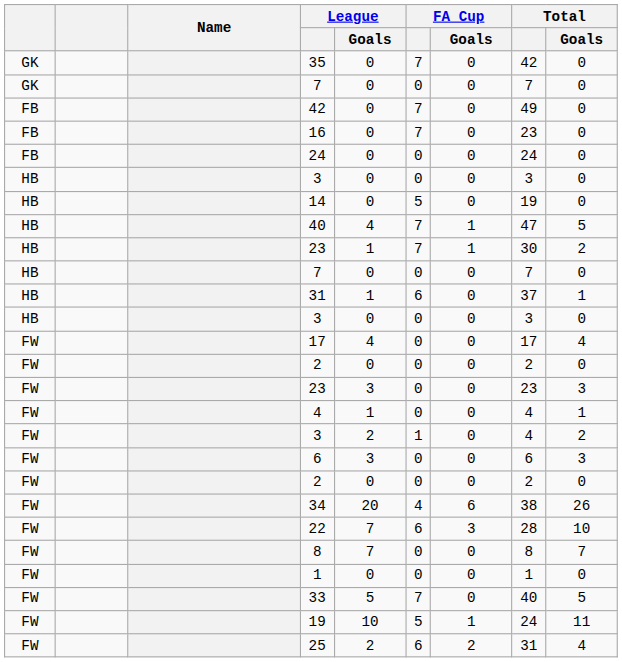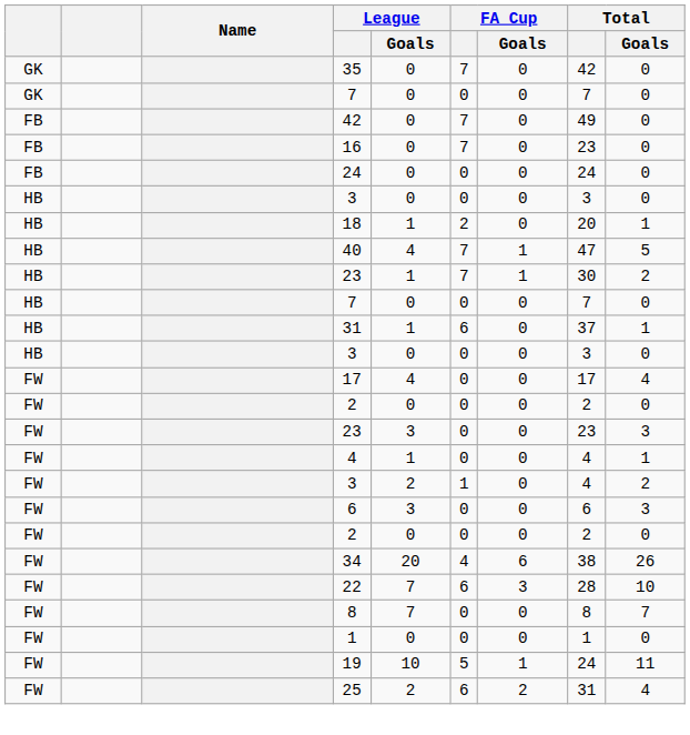 <table class="wikitable sortable plainrowheaders" style="text-align:center;">
 <tr>
 <th rowspan="2" scope="col" width="40"></th>
 <th rowspan="2" scope="col" width="60"></th>
 <th rowspan="2" scope="col" width="150" scope=col>Name</th>
 <th colspan="2" width="90"><a href='#'>League</a></th>
 <th colspan="2" width="90"><a href='#'>FA Cup</a></th>
 <th colspan="2" width="90">Total</th>
 </tr>
 <tr>
 <th scope="col"></th>
 <th scope="col">Goals</th>
 <th scope="col"></th>
 <th scope="col">Goals</th>
 <th scope="col"></th>
 <th scope="col">Goals</th>
 </tr>
 <tr>
 <td data-sort-value=1>GK</td>
 <td></td>
 <th scope="row"></th>
 <td>35</td>
 <td>0</td>
 <td>7</td>
 <td>0</td>
 <td>42</td>
 <td>0</td>
 </tr>
 <tr>
 <td data-sort-value=1>GK</td>
 <td></td>
 <th scope="row"></th>
 <td>7</td>
 <td>0</td>
 <td>0</td>
 <td>0</td>
 <td>7</td>
 <td>0</td>
 </tr>
 <tr>
 <td data-sort-value=2>FB</td>
 <td></td>
 <th scope="row"></th>
 <td>42</td>
 <td>0</td>
 <td>7</td>
 <td>0</td>
 <td>49</td>
 <td>0</td>
 </tr>
 <tr>
 <td data-sort-value=2>FB</td>
 <td></td>
 <th scope="row"></th>
 <td>16</td>
 <td>0</td>
 <td>7</td>
 <td>0</td>
 <td>23</td>
 <td>0</td>
 </tr>
 <tr>
 <td data-sort-value=2>FB</td>
 <td></td>
 <th scope="row"></th>
 <td>24</td>
 <td>0</td>
 <td>0</td>
 <td>0</td>
 <td>24</td>
 <td>0</td>
 </tr>
 <tr>
 <td data-sort-value=3>HB</td>
 <td></td>
 <th scope="row"></th>
 <td>3</td>
 <td>0</td>
 <td>0</td>
 <td>0</td>
 <td>3</td>
 <td>0</td>
 </tr>
 <tr>
 <td data-sort-value=3>HB</td>
 <td></td>
 <th scope="row"></th>
-<td>14</td>
+<td>18</td>
+<td>1</td>
+<td>2</td>
 <td>0</td>
-<td>5</td>
-<td>0</td>
-<td>19</td>
-<td>0</td>
+<td>20</td>
+<td>1</td>
 </tr>
 <tr>
 <td data-sort-value=3>HB</td>
 <td></td>
 <th scope="row"></th>
 <td>40</td>
 <td>4</td>
 <td>7</td>
 <td>1</td>
 <td>47</td>
 <td>5</td>
 </tr>
 <tr>
 <td data-sort-value=3>HB</td>
 <td></td>
 <th scope="row"></th>
 <td>23</td>
 <td>1</td>
 <td>7</td>
 <td>1</td>
 <td>30</td>
 <td>2</td>
 </tr>
 <tr>
 <td data-sort-value=3>HB</td>
 <td></td>
 <th scope="row"></th>
 <td>7</td>
 <td>0</td>
 <td>0</td>
 <td>0</td>
 <td>7</td>
 <td>0</td>
 </tr>
 <tr>
 <td data-sort-value=3>HB</td>
 <td></td>
 <th scope="row"></th>
 <td>31</td>
 <td>1</td>
 <td>6</td>
 <td>0</td>
 <td>37</td>
 <td>1</td>
 </tr>
 <tr>
 <td data-sort-value=3>HB</td>
 <td></td>
 <th scope="row"></th>
 <td>3</td>
 <td>0</td>
 <td>0</td>
 <td>0</td>
 <td>3</td>
 <td>0</td>
 </tr>
 <tr>
 <td data-sort-value=4>FW</td>
 <td></td>
 <th scope="row"> </th>
 <td>17</td>
 <td>4</td>
 <td>0</td>
 <td>0</td>
 <td>17</td>
 <td>4</td>
 </tr>
 <tr>
 <td data-sort-value=4>FW</td>
 <td></td>
 <th scope="row"></th>
 <td>2</td>
 <td>0</td>
 <td>0</td>
 <td>0</td>
 <td>2</td>
 <td>0</td>
 </tr>
 <tr>
 <td data-sort-value=4>FW</td>
 <td></td>
 <th scope="row"></th>
 <td>23</td>
 <td>3</td>
 <td>0</td>
 <td>0</td>
 <td>23</td>
 <td>3</td>
 </tr>
 <tr>
 <td data-sort-value=4>FW</td>
 <td></td>
 <th scope="row"></th>
 <td>4</td>
 <td>1</td>
 <td>0</td>
 <td>0</td>
 <td>4</td>
 <td>1</td>
 </tr>
 <tr>
 <td data-sort-value=4>FW</td>
 <td></td>
 <th scope="row"></th>
 <td>3</td>
 <td>2</td>
 <td>1</td>
 <td>0</td>
 <td>4</td>
 <td>2</td>
 </tr>
 <tr>
 <td data-sort-value=4>FW</td>
 <td></td>
 <th scope="row"></th>
 <td>6</td>
 <td>3</td>
 <td>0</td>
 <td>0</td>
 <td>6</td>
 <td>3</td>
 </tr>
 <tr>
 <td data-sort-value=4>FW</td>
 <td></td>
 <th scope="row"></th>
 <td>2</td>
 <td>0</td>
 <td>0</td>
 <td>0</td>
 <td>2</td>
 <td>0</td>
 </tr>
 <tr>
 <td data-sort-value=4>FW</td>
 <td></td>
 <th scope="row"></th>
 <td>34</td>
 <td>20</td>
 <td>4</td>
 <td>6</td>
 <td>38</td>
 <td>26</td>
 </tr>
 <tr>
 <td data-sort-value=4>FW</td>
 <td></td>
 <th scope="row"></th>
 <td>22</td>
 <td>7</td>
 <td>6</td>
 <td>3</td>
 <td>28</td>
 <td>10</td>
 </tr>
 <tr>
 <td data-sort-value=4>FW</td>
 <td></td>
 <th scope="row"></th>
 <td>8</td>
 <td>7</td>
 <td>0</td>
 <td>0</td>
 <td>8</td>
 <td>7</td>
 </tr>
 <tr>
 <td data-sort-value=4>FW</td>
 <td></td>
 <th scope="row"> </th>
 <td>1</td>
 <td>0</td>
 <td>0</td>
 <td>0</td>
 <td>1</td>
 <td>0</td>
 </tr>
 <tr>
 <td data-sort-value=4>FW</td>
 <td></td>
 <th scope="row"></th>
-<td>33</td>
-<td>5</td>
-<td>7</td>
-<td>0</td>
-<td>40</td>
-<td>5</td>
-</tr>
-<tr>
-<td data-sort-value=4>FW</td>
-<td></td>
-<th scope="row"></th>
 <td>19</td>
 <td>10</td>
 <td>5</td>
 <td>1</td>
 <td>24</td>
 <td>11</td>
 </tr>
 <tr>
 <td data-sort-value=4>FW</td>
 <td></td>
 <th scope="row"></th>
 <td>25</td>
 <td>2</td>
 <td>6</td>
 <td>2</td>
 <td>31</td>
 <td>4</td>
 </tr>
 </table>
